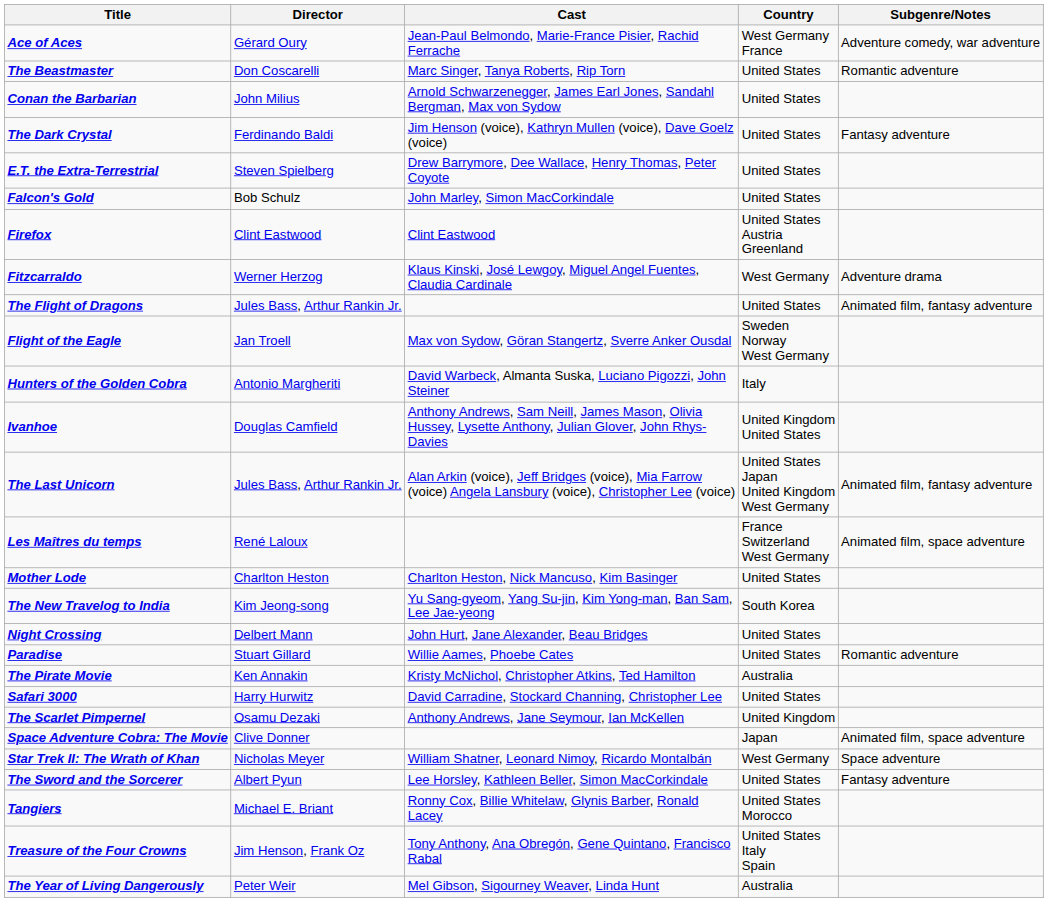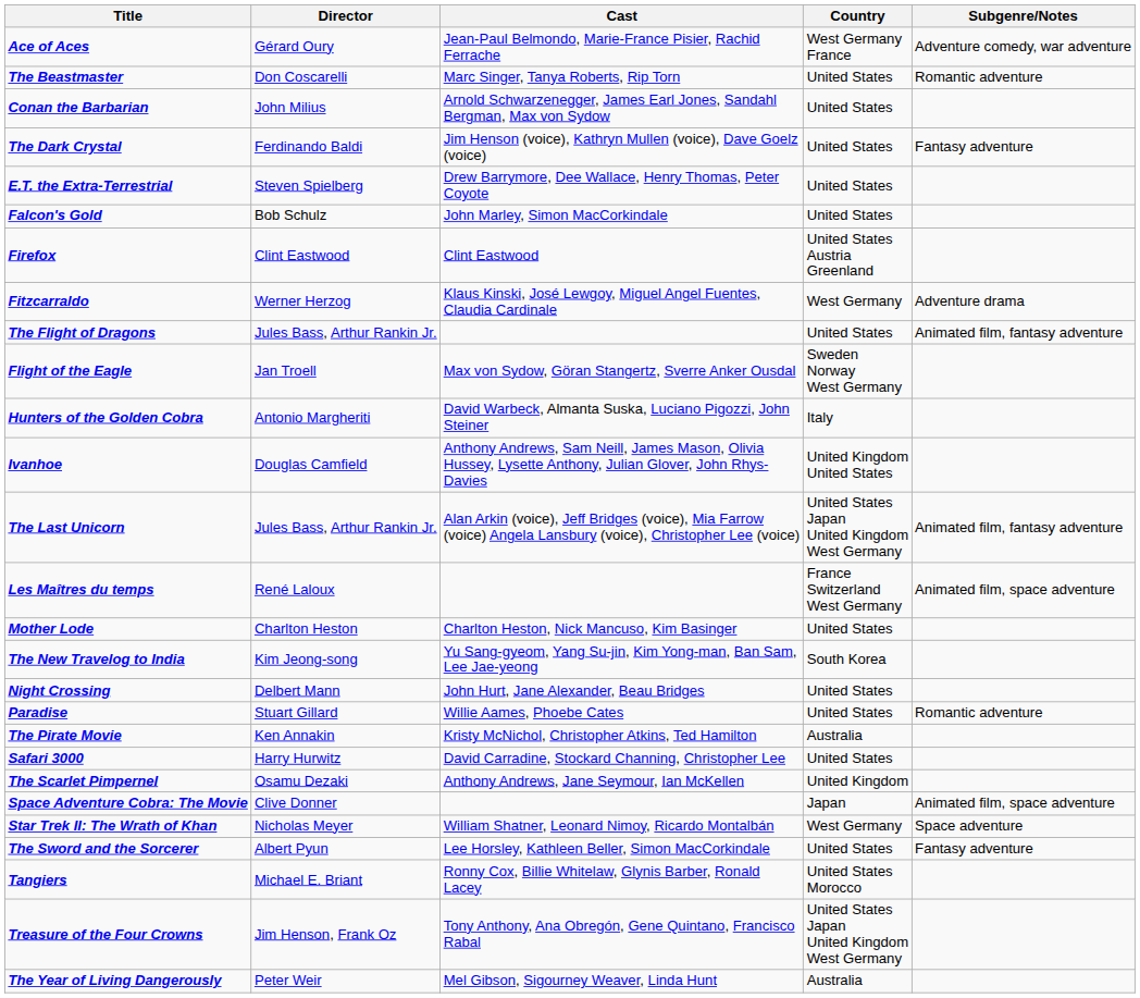 <table class="wikitable">
 <tr>
 <th>Title</th>
 <th>Director</th>
 <th style="width: 400px;">Cast</th>
 <th>Country</th>
 <th>Subgenre/Notes</th>
 </tr>
 <tr>
 <td><strong><em><a href='#'>Ace of Aces</a></em></strong></td>
 <td><a href='#'>Gérard Oury</a></td>
 <td><a href='#'>Jean-Paul Belmondo</a>, <a href='#'>Marie-France Pisier</a>, <a href='#'>Rachid Ferrache</a></td>
 <td>West Germany<br>France</td>
 <td>Adventure comedy, war adventure</td>
 </tr>
 <tr>
 <td><strong><em><a href='#'>The Beastmaster</a></em></strong></td>
 <td><a href='#'>Don Coscarelli</a></td>
 <td><a href='#'>Marc Singer</a>, <a href='#'>Tanya Roberts</a>, <a href='#'>Rip Torn</a></td>
 <td>United States</td>
 <td>Romantic adventure</td>
 </tr>
 <tr>
 <td><strong><em><a href='#'>Conan the Barbarian</a></em></strong></td>
 <td><a href='#'>John Milius</a></td>
 <td><a href='#'>Arnold Schwarzenegger</a>, <a href='#'>James Earl Jones</a>, <a href='#'>Sandahl Bergman</a>, <a href='#'>Max von Sydow</a></td>
 <td>United States</td>
 <td></td>
 </tr>
 <tr>
 <td><strong><em><a href='#'>The Dark Crystal</a></em></strong></td>
 <td><a href='#'>Ferdinando Baldi</a></td>
 <td><a href='#'>Jim Henson</a> (voice), <a href='#'>Kathryn Mullen</a> (voice), <a href='#'>Dave Goelz</a> (voice)</td>
 <td>United States<br></td>
 <td>Fantasy adventure</td>
 </tr>
 <tr>
 <td><strong><em><a href='#'>E.T. the Extra-Terrestrial</a></em></strong></td>
 <td><a href='#'>Steven Spielberg</a></td>
 <td><a href='#'>Drew Barrymore</a>, <a href='#'>Dee Wallace</a>, <a href='#'>Henry Thomas</a>, <a href='#'>Peter Coyote</a></td>
 <td>United States</td>
 <td></td>
 </tr>
 <tr>
 <td><strong><em><a href='#'>Falcon's Gold</a></em></strong></td>
 <td>Bob Schulz</td>
 <td><a href='#'>John Marley</a>, <a href='#'>Simon MacCorkindale</a></td>
 <td>United States</td>
 <td></td>
 </tr>
 <tr>
 <td><strong><em><a href='#'>Firefox</a></em></strong></td>
 <td><a href='#'>Clint Eastwood</a></td>
 <td><a href='#'>Clint Eastwood</a></td>
 <td>United States<br>Austria<br>Greenland</td>
 <td></td>
 </tr>
 <tr>
 <td><strong><em><a href='#'>Fitzcarraldo</a></em></strong></td>
 <td><a href='#'>Werner Herzog</a></td>
 <td><a href='#'>Klaus Kinski</a>, <a href='#'>José Lewgoy</a>, <a href='#'>Miguel Angel Fuentes</a>, <a href='#'>Claudia Cardinale</a></td>
 <td>West Germany</td>
 <td>Adventure drama</td>
 </tr>
 <tr>
 <td><strong><em><a href='#'>The Flight of Dragons</a></em></strong></td>
 <td><a href='#'>Jules Bass</a>, <a href='#'>Arthur Rankin Jr.</a></td>
 <td></td>
 <td>United States</td>
 <td>Animated film, fantasy adventure</td>
 </tr>
 <tr>
 <td><strong><em><a href='#'>Flight of the Eagle</a></em></strong></td>
 <td><a href='#'>Jan Troell</a></td>
 <td><a href='#'>Max von Sydow</a>, <a href='#'>Göran Stangertz</a>, <a href='#'>Sverre Anker Ousdal</a></td>
 <td>Sweden<br>Norway<br>West Germany</td>
 <td></td>
 </tr>
 <tr>
 <td><strong><em><a href='#'>Hunters of the Golden Cobra</a></em></strong></td>
 <td><a href='#'>Antonio Margheriti</a></td>
 <td><a href='#'>David Warbeck</a>, Almanta Suska, <a href='#'>Luciano Pigozzi</a>, <a href='#'>John Steiner</a></td>
 <td>Italy</td>
 <td></td>
 </tr>
 <tr>
 <td><strong><em><a href='#'>Ivanhoe</a></em></strong></td>
 <td><a href='#'>Douglas Camfield</a></td>
 <td><a href='#'>Anthony Andrews</a>, <a href='#'>Sam Neill</a>, <a href='#'>James Mason</a>, <a href='#'>Olivia Hussey</a>, <a href='#'>Lysette Anthony</a>, <a href='#'>Julian Glover</a>, <a href='#'>John Rhys-Davies</a></td>
 <td>United Kingdom<br>United States</td>
 <td></td>
 </tr>
 <tr>
 <td><strong><em><a href='#'>The Last Unicorn</a></em></strong></td>
 <td><a href='#'>Jules Bass</a>, <a href='#'>Arthur Rankin Jr.</a></td>
 <td><a href='#'>Alan Arkin</a> (voice), <a href='#'>Jeff Bridges</a> (voice), <a href='#'>Mia Farrow</a> (voice) <a href='#'>Angela Lansbury</a> (voice), <a href='#'>Christopher Lee</a> (voice)</td>
 <td>United States<br>Japan<br>United Kingdom<br>West Germany</td>
 <td>Animated film, fantasy adventure</td>
 </tr>
 <tr>
 <td><strong><em><a href='#'>Les Maîtres du temps</a></em></strong></td>
 <td><a href='#'>René Laloux</a></td>
 <td></td>
 <td>France<br>Switzerland<br>West Germany</td>
 <td>Animated film, space adventure</td>
 </tr>
 <tr>
 <td><strong><em><a href='#'>Mother Lode</a></em></strong></td>
 <td><a href='#'>Charlton Heston</a></td>
 <td><a href='#'>Charlton Heston</a>, <a href='#'>Nick Mancuso</a>, <a href='#'>Kim Basinger</a></td>
 <td>United States</td>
 <td></td>
 </tr>
 <tr>
 <td><strong><em><a href='#'>The New Travelog to India</a></em></strong></td>
 <td><a href='#'>Kim Jeong-song</a></td>
 <td><a href='#'>Yu Sang-gyeom</a>, <a href='#'>Yang Su-jin</a>, <a href='#'>Kim Yong-man</a>, <a href='#'>Ban Sam</a>, <a href='#'>Lee Jae-yeong</a></td>
 <td>South Korea</td>
 <td></td>
 </tr>
 <tr>
 <td><strong><em><a href='#'>Night Crossing</a></em></strong></td>
 <td><a href='#'>Delbert Mann</a></td>
 <td><a href='#'>John Hurt</a>, <a href='#'>Jane Alexander</a>, <a href='#'>Beau Bridges</a></td>
 <td>United States</td>
 <td></td>
 </tr>
 <tr>
 <td><strong><em><a href='#'>Paradise</a></em></strong></td>
 <td><a href='#'>Stuart Gillard</a></td>
 <td><a href='#'>Willie Aames</a>, <a href='#'>Phoebe Cates</a></td>
 <td>United States</td>
 <td>Romantic adventure</td>
 </tr>
 <tr>
 <td><strong><em><a href='#'>The Pirate Movie</a></em></strong></td>
 <td><a href='#'>Ken Annakin</a></td>
 <td><a href='#'>Kristy McNichol</a>, <a href='#'>Christopher Atkins</a>, <a href='#'>Ted Hamilton</a></td>
 <td>Australia</td>
 <td></td>
 </tr>
 <tr>
 <td><strong><em><a href='#'>Safari 3000</a></em></strong></td>
 <td><a href='#'>Harry Hurwitz</a></td>
 <td><a href='#'>David Carradine</a>, <a href='#'>Stockard Channing</a>, <a href='#'>Christopher Lee</a></td>
 <td>United States</td>
 <td></td>
 </tr>
 <tr>
 <td><strong><em><a href='#'>The Scarlet Pimpernel</a></em></strong></td>
 <td><a href='#'>Osamu Dezaki</a></td>
 <td><a href='#'>Anthony Andrews</a>, <a href='#'>Jane Seymour</a>, <a href='#'>Ian McKellen</a></td>
 <td>United Kingdom</td>
 <td></td>
 </tr>
 <tr>
 <td><strong><em><a href='#'>Space Adventure Cobra: The Movie</a></em></strong></td>
 <td><a href='#'>Clive Donner</a></td>
 <td></td>
 <td>Japan</td>
 <td>Animated film, space adventure</td>
 </tr>
 <tr>
 <td><strong><em><a href='#'>Star Trek II: The Wrath of Khan</a></em></strong></td>
 <td><a href='#'>Nicholas Meyer</a></td>
 <td><a href='#'>William Shatner</a>, <a href='#'>Leonard Nimoy</a>, <a href='#'>Ricardo Montalbán</a></td>
 <td>West Germany</td>
 <td>Space adventure</td>
 </tr>
 <tr>
 <td><strong><em><a href='#'>The Sword and the Sorcerer</a></em></strong></td>
 <td><a href='#'>Albert Pyun</a></td>
 <td><a href='#'>Lee Horsley</a>, <a href='#'>Kathleen Beller</a>, <a href='#'>Simon MacCorkindale</a></td>
 <td>United States</td>
 <td>Fantasy adventure</td>
 </tr>
 <tr>
 <td><strong><em><a href='#'>Tangiers</a></em></strong></td>
 <td><a href='#'>Michael E. Briant</a></td>
 <td><a href='#'>Ronny Cox</a>, <a href='#'>Billie Whitelaw</a>, <a href='#'>Glynis Barber</a>, <a href='#'>Ronald Lacey</a></td>
 <td>United States<br>Morocco</td>
 <td></td>
 </tr>
 <tr>
 <td><strong><em><a href='#'>Treasure of the Four Crowns</a></em></strong></td>
 <td><a href='#'>Jim Henson</a>, <a href='#'>Frank Oz</a></td>
 <td><a href='#'>Tony Anthony</a>, <a href='#'>Ana Obregón</a>, <a href='#'>Gene Quintano</a>, <a href='#'>Francisco Rabal</a></td>
-<td>United States<br>Italy<br>Spain</td>
+<td>United States<br>Japan<br>United Kingdom<br>West Germany</td>
 <td></td>
 </tr>
 <tr>
 <td><strong><em><a href='#'>The Year of Living Dangerously</a></em></strong></td>
 <td><a href='#'>Peter Weir</a></td>
 <td><a href='#'>Mel Gibson</a>, <a href='#'>Sigourney Weaver</a>, <a href='#'>Linda Hunt</a></td>
 <td>Australia</td>
 <td></td>
 </tr>
 </table>
